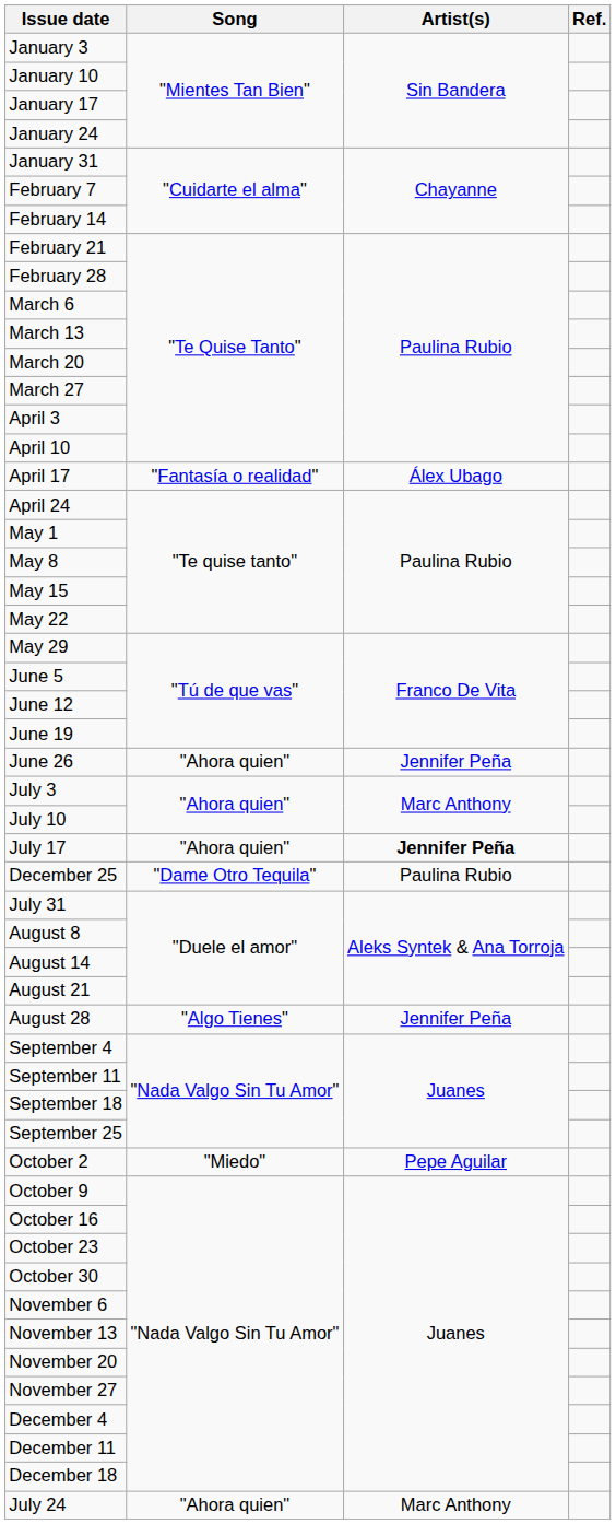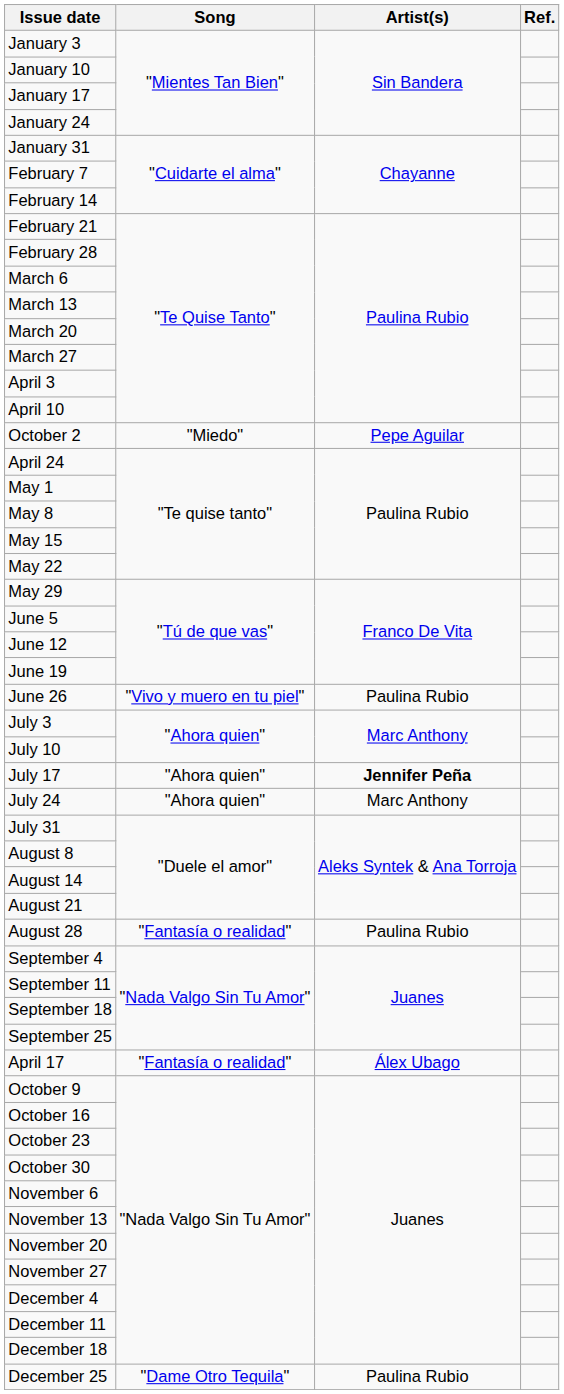 <table class="wikitable">
 <tr>
 <th>Issue date</th>
 <th>Song</th>
 <th>Artist(s)</th>
 <th>Ref.</th>
 </tr>
 <tr>
 <td>January 3</td>
 <td style="text-align: center;" rowspan="4">"<a href='#'>Mientes Tan Bien</a>"</td>
 <td style="text-align: center;" rowspan="4"><a href='#'>Sin Bandera</a></td>
 <td style="text-align: center;"></td>
 </tr>
 <tr>
 <td>January 10</td>
 <td style="text-align: center;"></td>
 </tr>
 <tr>
 <td>January 17</td>
 <td style="text-align: center;"></td>
 </tr>
 <tr>
 <td>January 24</td>
 <td style="text-align: center;"></td>
 </tr>
 <tr>
 <td>January 31</td>
 <td style="text-align: center;" rowspan="3">"<a href='#'>Cuidarte el alma</a>"</td>
 <td style="text-align: center;" rowspan="3"><a href='#'>Chayanne</a></td>
 <td style="text-align: center;"></td>
 </tr>
 <tr>
 <td>February 7</td>
 <td style="text-align: center;"></td>
 </tr>
 <tr>
 <td>February 14</td>
 <td style="text-align: center;"></td>
 </tr>
 <tr>
 <td>February 21</td>
 <td style="text-align: center;" rowspan="8">"<a href='#'>Te Quise Tanto</a>"</td>
 <td style="text-align: center;" rowspan="8"><a href='#'>Paulina Rubio</a></td>
 <td style="text-align: center;"></td>
 </tr>
 <tr>
 <td>February 28</td>
 <td style="text-align: center;"></td>
 </tr>
 <tr>
 <td>March 6</td>
 <td style="text-align: center;"></td>
 </tr>
 <tr>
 <td>March 13</td>
 <td style="text-align: center;"></td>
 </tr>
 <tr>
 <td>March 20</td>
 <td style="text-align: center;"></td>
 </tr>
 <tr>
 <td>March 27</td>
 <td style="text-align: center;"></td>
 </tr>
 <tr>
 <td>April 3</td>
 <td style="text-align: center;"></td>
 </tr>
 <tr>
 <td>April 10</td>
 <td style="text-align: center;"></td>
 </tr>
 <tr>
-<td>April 17</td>
-<td style="text-align: center;">"<a href='#'>Fantasía o realidad</a>"</td>
-<td style="text-align: center;"><a href='#'>Álex Ubago</a></td>
+<td>October 2</td>
+<td style="text-align: center;">"Miedo"</td>
+<td style="text-align: center;"><a href='#'>Pepe Aguilar</a></td>
 <td style="text-align: center;"></td>
 </tr>
 <tr>
 <td>April 24</td>
 <td style="text-align: center;" rowspan="5">"Te quise tanto"</td>
 <td style="text-align: center;" rowspan="5">Paulina Rubio</td>
 <td style="text-align: center;"></td>
 </tr>
 <tr>
 <td>May 1</td>
 <td style="text-align: center;"></td>
 </tr>
 <tr>
 <td>May 8</td>
 <td style="text-align: center;"></td>
 </tr>
 <tr>
 <td>May 15</td>
 <td style="text-align: center;"></td>
 </tr>
 <tr>
 <td>May 22</td>
 <td style="text-align: center;"></td>
 </tr>
 <tr>
 <td>May 29</td>
 <td style="text-align: center;" rowspan="4">"<a href='#'>Tú de que vas</a>"</td>
 <td style="text-align: center;" rowspan="4"><a href='#'>Franco De Vita</a></td>
 <td style="text-align: center;"></td>
 </tr>
 <tr>
 <td>June 5</td>
 <td style="text-align: center;"></td>
 </tr>
 <tr>
 <td>June 12</td>
 <td style="text-align: center;"></td>
 </tr>
 <tr>
 <td>June 19</td>
 <td style="text-align: center;"></td>
 </tr>
 <tr>
 <td>June 26</td>
-<td style="text-align: center;">"Ahora quien"</td>
-<td style="text-align: center;"><a href='#'>Jennifer Peña</a></td>
+<td style="text-align: center;">"<a href='#'>Vivo y muero en tu piel</a>"</td>
+<td style="text-align: center;">Paulina Rubio</td>
 <td style="text-align: center;"></td>
 </tr>
 <tr>
 <td>July 3</td>
 <td style="text-align: center;" rowspan="2">"<a href='#'>Ahora quien</a>"</td>
 <td style="text-align: center;" rowspan="2"><a href='#'>Marc Anthony</a></td>
 <td style="text-align: center;"></td>
 </tr>
 <tr>
 <td>July 10</td>
 <td style="text-align: center;"></td>
 </tr>
 <tr>
 <td>July 17</td>
 <td style="text-align: center;">"Ahora quien"</td>
 <td style="text-align: center;"><strong>Jennifer Peña</strong></td>
 <td style="text-align: center;"></td>
 </tr>
 <tr>
-<td>December 25</td>
-<td style="text-align: center;">"<a href='#'>Dame Otro Tequila</a>"</td>
-<td style="text-align: center;">Paulina Rubio</td>
+<td>July 24</td>
+<td style="text-align: center;">"Ahora quien"</td>
+<td style="text-align: center;">Marc Anthony</td>
 <td style="text-align: center;"></td>
 </tr>
 <tr>
 <td>July 31</td>
 <td style="text-align: center;" rowspan="4">"Duele el amor"</td>
 <td style="text-align: center;" rowspan="4"><a href='#'>Aleks Syntek</a> & <a href='#'>Ana Torroja</a></td>
 <td style="text-align: center;"></td>
 </tr>
 <tr>
 <td>August 8</td>
 <td style="text-align: center;"></td>
 </tr>
 <tr>
 <td>August 14</td>
 <td style="text-align: center;"></td>
 </tr>
 <tr>
 <td>August 21</td>
 <td style="text-align: center;"></td>
 </tr>
 <tr>
 <td>August 28</td>
-<td style="text-align: center;">"<a href='#'>Algo Tienes</a>"</td>
-<td style="text-align: center;"><a href='#'>Jennifer Peña</a></td>
+<td style="text-align: center;">"<a href='#'>Fantasía o realidad</a>"</td>
+<td style="text-align: center;">Paulina Rubio</td>
 <td style="text-align: center;"></td>
 </tr>
 <tr>
 <td>September 4</td>
 <td style="text-align: center;" rowspan="4">"<a href='#'>Nada Valgo Sin Tu Amor</a>"</td>
 <td style="text-align: center;" rowspan="4"><a href='#'>Juanes</a></td>
 <td style="text-align: center;"></td>
 </tr>
 <tr>
 <td>September 11</td>
 <td style="text-align: center;"></td>
 </tr>
 <tr>
 <td>September 18</td>
 <td style="text-align: center;"></td>
 </tr>
 <tr>
 <td>September 25</td>
 <td style="text-align: center;"></td>
 </tr>
 <tr>
-<td>October 2</td>
-<td style="text-align: center;">"Miedo"</td>
-<td style="text-align: center;"><a href='#'>Pepe Aguilar</a></td>
+<td>April 17</td>
+<td style="text-align: center;">"<a href='#'>Fantasía o realidad</a>"</td>
+<td style="text-align: center;"><a href='#'>Álex Ubago</a></td>
 <td style="text-align: center;"></td>
 </tr>
 <tr>
 <td>October 9</td>
 <td style="text-align: center;" rowspan="11">"Nada Valgo Sin Tu Amor"</td>
 <td style="text-align: center;" rowspan="11">Juanes</td>
 <td style="text-align: center;"></td>
 </tr>
 <tr>
 <td>October 16</td>
 <td style="text-align: center;"></td>
 </tr>
 <tr>
 <td>October 23</td>
 <td style="text-align: center;"></td>
 </tr>
 <tr>
 <td>October 30</td>
 <td style="text-align: center;"></td>
 </tr>
 <tr>
 <td>November 6</td>
 <td style="text-align: center;"></td>
 </tr>
 <tr>
 <td>November 13</td>
 <td style="text-align: center;"></td>
 </tr>
 <tr>
 <td>November 20</td>
 <td style="text-align: center;"></td>
 </tr>
 <tr>
 <td>November 27</td>
 <td style="text-align: center;"></td>
 </tr>
 <tr>
 <td>December 4</td>
 <td style="text-align: center;"></td>
 </tr>
 <tr>
 <td>December 11</td>
 <td style="text-align: center;"></td>
 </tr>
 <tr>
 <td>December 18</td>
 <td style="text-align: center;"></td>
 </tr>
 <tr>
-<td>July 24</td>
-<td style="text-align: center;">"Ahora quien"</td>
-<td style="text-align: center;">Marc Anthony</td>
+<td>December 25</td>
+<td style="text-align: center;">"<a href='#'>Dame Otro Tequila</a>"</td>
+<td style="text-align: center;">Paulina Rubio</td>
 <td style="text-align: center;"></td>
 </tr>
 <tr>
 </tr>
 </table>
